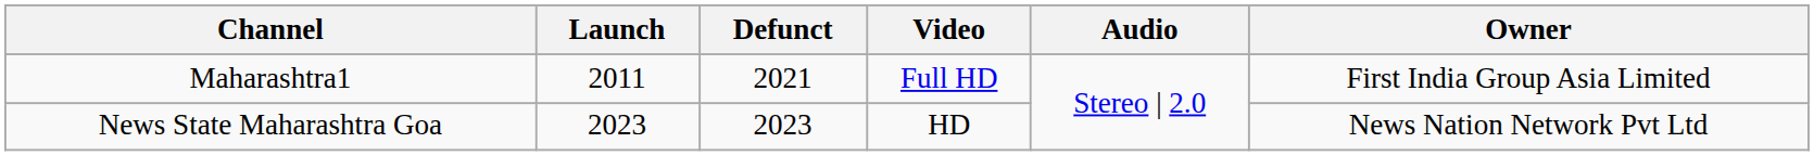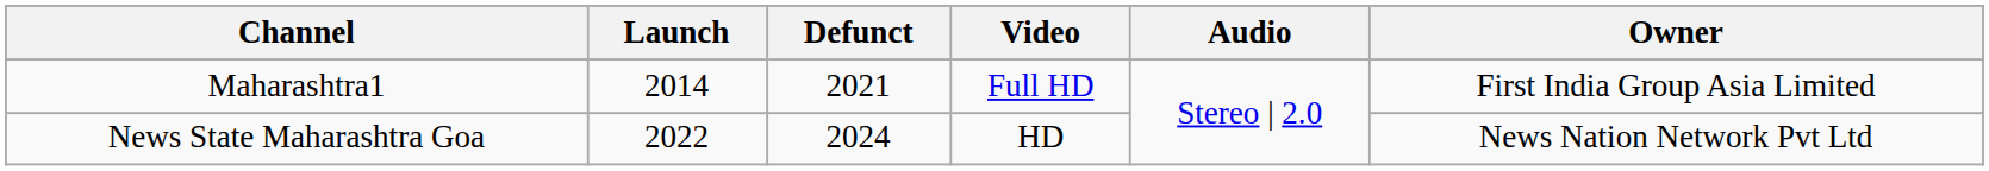 <table class="wikitable sortable" style="border-collapse:collapse; font-size: 90%; text-align:center" width="100%">
 <tr>
 <th>Channel</th>
 <th>Launch</th>
 <th>Defunct</th>
 <th>Video</th>
 <th>Audio</th>
 <th>Owner</th>
 </tr>
 <tr>
 <td>Maharashtra1</td>
-<td>2011</td>
+<td>2014</td>
 <td>2021</td>
 <td><a href='#'>Full HD</a></td>
 <td rowspan="2"><a href='#'>Stereo</a> | <a href='#'>2.0</a></td>
 <td>First India Group Asia Limited</td>
 </tr>
 <tr>
 <td>News State Maharashtra Goa</td>
-<td>2023</td>
-<td>2023</td>
+<td>2022</td>
+<td>2024</td>
 <td>HD</td>
 <td>News Nation Network Pvt Ltd</td>
 </tr>
 </table>
